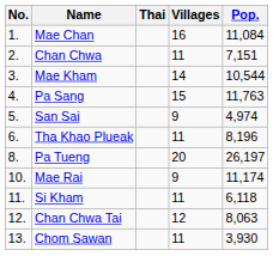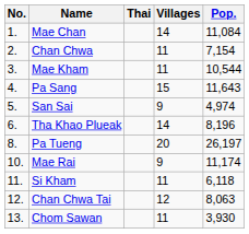 <table class="wikitable sortable">
 <tr>
 <th>No.</th>
 <th>Name</th>
 <th>Thai</th>
 <th>Villages</th>
 <th><a href='#'>Pop.</a></th>
 </tr>
 <tr>
 <td>1.</td>
 <td><a href='#'>Mae Chan</a></td>
 <td></td>
-<td>16</td>
+<td>14</td>
 <td>11,084</td>
 </tr>
 <tr>
 <td>2.</td>
 <td><a href='#'>Chan Chwa</a></td>
 <td></td>
 <td>11</td>
-<td>7,151</td>
+<td>7,154</td>
 </tr>
 <tr>
 <td>3.</td>
 <td><a href='#'>Mae Kham</a></td>
 <td></td>
-<td>14</td>
+<td>11</td>
 <td>10,544</td>
 </tr>
 <tr>
 <td>4.</td>
 <td><a href='#'>Pa Sang</a></td>
 <td></td>
 <td>15</td>
-<td>11,763</td>
+<td>11,643</td>
 </tr>
 <tr>
 <td>5.</td>
 <td><a href='#'>San Sai</a></td>
 <td></td>
 <td>9</td>
 <td>4,974</td>
 </tr>
 <tr>
 <td>6.</td>
 <td><a href='#'>Tha Khao Plueak</a></td>
 <td></td>
-<td>11</td>
+<td>14</td>
 <td>8,196</td>
 </tr>
 <tr>
 <td>8.</td>
 <td><a href='#'>Pa Tueng</a></td>
 <td></td>
 <td>20</td>
 <td>26,197</td>
 </tr>
 <tr>
 <td>10.</td>
 <td><a href='#'>Mae Rai</a></td>
 <td></td>
 <td>9</td>
 <td>11,174</td>
 </tr>
 <tr>
 <td>11.</td>
 <td><a href='#'>Si Kham</a></td>
 <td></td>
 <td>11</td>
 <td>6,118</td>
 </tr>
 <tr>
 <td>12.</td>
 <td><a href='#'>Chan Chwa Tai</a></td>
 <td></td>
 <td>12</td>
 <td>8,063</td>
 </tr>
 <tr>
 <td>13.</td>
 <td><a href='#'>Chom Sawan</a></td>
 <td></td>
 <td>11</td>
 <td>3,930</td>
 </tr>
 </table>
